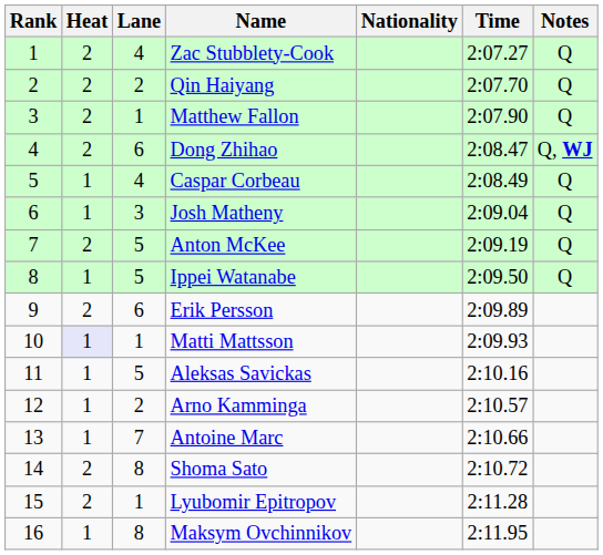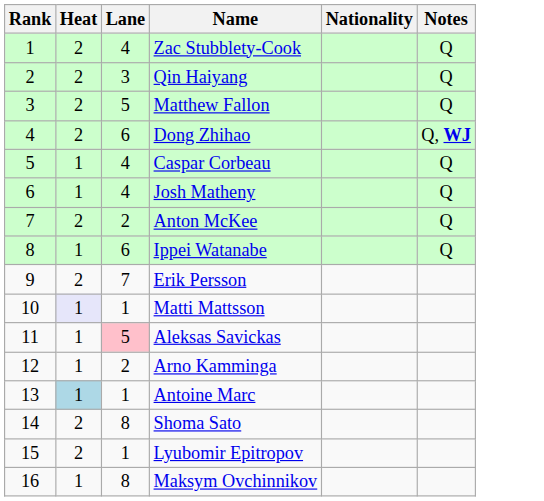 <table class="wikitable sortable" style="text-align:center">
 <tr>
 <th>Rank</th>
 <th>Heat</th>
 <th>Lane</th>
 <th>Name</th>
 <th>Nationality</th>
-<th>Time</th>
 <th>Notes</th>
 </tr>
 <tr bgcolor=ccffcc>
 <td>1</td>
 <td>2</td>
 <td>4</td>
 <td align=left><a href='#'>Zac Stubblety-Cook</a></td>
 <td align=left></td>
-<td>2:07.27</td>
 <td>Q</td>
 </tr>
 <tr bgcolor=ccffcc>
 <td>2</td>
 <td>2</td>
-<td>2</td>
+<td>3</td>
 <td align=left><a href='#'>Qin Haiyang</a></td>
 <td align=left></td>
-<td>2:07.70</td>
 <td>Q</td>
 </tr>
 <tr bgcolor=ccffcc>
 <td>3</td>
 <td>2</td>
-<td>1</td>
+<td>5</td>
 <td align=left><a href='#'>Matthew Fallon</a></td>
 <td align=left></td>
-<td>2:07.90</td>
 <td>Q</td>
 </tr>
 <tr bgcolor=ccffcc>
 <td>4</td>
 <td>2</td>
 <td>6</td>
 <td align=left><a href='#'>Dong Zhihao</a></td>
 <td align=left></td>
-<td>2:08.47</td>
 <td>Q, <strong><a href='#'>WJ</a></strong></td>
 </tr>
 <tr bgcolor=ccffcc>
 <td>5</td>
 <td>1</td>
 <td>4</td>
 <td align=left><a href='#'>Caspar Corbeau</a></td>
 <td align=left></td>
-<td>2:08.49</td>
 <td>Q</td>
 </tr>
 <tr bgcolor=ccffcc>
 <td>6</td>
 <td>1</td>
-<td>3</td>
+<td>4</td>
 <td align=left><a href='#'>Josh Matheny</a></td>
 <td align=left></td>
-<td>2:09.04</td>
 <td>Q</td>
 </tr>
 <tr bgcolor=ccffcc>
 <td>7</td>
 <td>2</td>
-<td>5</td>
+<td>2</td>
 <td align=left><a href='#'>Anton McKee</a></td>
 <td align=left></td>
-<td>2:09.19</td>
 <td>Q</td>
 </tr>
 <tr bgcolor=ccffcc>
 <td>8</td>
 <td>1</td>
-<td>5</td>
+<td>6</td>
 <td align=left><a href='#'>Ippei Watanabe</a></td>
 <td align=left></td>
-<td>2:09.50</td>
 <td>Q</td>
 </tr>
 <tr>
 <td>9</td>
 <td>2</td>
-<td>6</td>
+<td>7</td>
 <td align=left><a href='#'>Erik Persson</a></td>
 <td align=left></td>
-<td>2:09.89</td>
 <td></td>
 </tr>
 <tr>
 <td>10</td>
 <td style="background: lavender;">1</td>
 <td>1</td>
 <td align=left><a href='#'>Matti Mattsson</a></td>
 <td align=left></td>
-<td>2:09.93</td>
 <td></td>
 </tr>
 <tr>
 <td>11</td>
 <td>1</td>
-<td>5</td>
+<td style="background: pink;">5</td>
 <td align=left><a href='#'>Aleksas Savickas</a></td>
 <td align=left></td>
-<td>2:10.16</td>
 <td></td>
 </tr>
 <tr>
 <td>12</td>
 <td>1</td>
 <td>2</td>
 <td align=left><a href='#'>Arno Kamminga</a></td>
 <td align=left></td>
-<td>2:10.57</td>
 <td></td>
 </tr>
 <tr>
 <td>13</td>
+<td style="background: lightblue;">1</td>
 <td>1</td>
-<td>7</td>
 <td align=left><a href='#'>Antoine Marc</a></td>
 <td align=left></td>
-<td>2:10.66</td>
 <td></td>
 </tr>
 <tr>
 <td>14</td>
 <td>2</td>
 <td>8</td>
 <td align=left><a href='#'>Shoma Sato</a></td>
 <td align=left></td>
-<td>2:10.72</td>
 <td></td>
 </tr>
 <tr>
 <td>15</td>
 <td>2</td>
 <td>1</td>
 <td align=left><a href='#'>Lyubomir Epitropov</a></td>
 <td align=left></td>
-<td>2:11.28</td>
 <td></td>
 </tr>
 <tr>
 <td>16</td>
 <td>1</td>
 <td>8</td>
 <td align=left><a href='#'>Maksym Ovchinnikov</a></td>
 <td align=left></td>
-<td>2:11.95</td>
 <td></td>
 </tr>
 </table>
